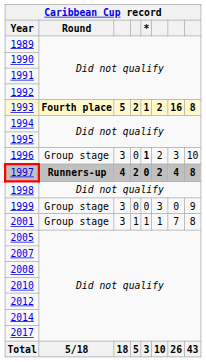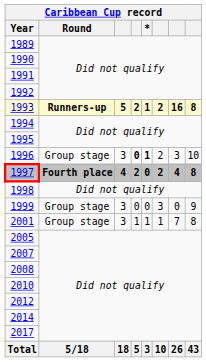 <table class="wikitable" style="text-align: center;">
 <tr>
 <th colspan="8"><a href='#'>Caribbean Cup</a> record</th>
 </tr>
 <tr>
 <th>Year</th>
 <th>Round</th>
 <th></th>
 <th></th>
 <th>*</th>
 <th></th>
 <th></th>
 <th></th>
 </tr>
 <tr>
 <td> <a href='#'>1989</a></td>
 <td colspan=7 rowspan=4><em>Did not qualify</em></td>
 </tr>
 <tr>
 <td> <a href='#'>1990</a></td>
 </tr>
 <tr>
 <td> <a href='#'>1991</a></td>
 </tr>
 <tr>
 <td> <a href='#'>1992</a></td>
 </tr>
 <tr style="background:LemonChiffon;">
 <td> <a href='#'>1993</a></td>
-<td><strong>Fourth place</strong></td>
+<td><strong>Runners-up</strong></td>
 <td><strong>5</strong></td>
 <td><strong>2</strong></td>
 <td><strong>1</strong></td>
 <td><strong>2</strong></td>
 <td><strong>16</strong></td>
 <td><strong>8</strong></td>
 </tr>
 <tr>
 <td> <a href='#'>1994</a></td>
 <td colspan=7 rowspan=2><em>Did not qualify</em></td>
 </tr>
 <tr>
 <td>  <a href='#'>1995</a></td>
 </tr>
 <tr>
 <td> <a href='#'>1996</a></td>
 <td>Group stage</td>
 <td>3</td>
-<td>0</td>
+<td><strong>0</strong></td>
 <td><strong>1</strong></td>
 <td>2</td>
 <td>3</td>
 <td>10</td>
 </tr>
 <tr style="background:silver;">
 <td style="border: 3px solid red">  <a href='#'>1997</a></td>
-<td><strong>Runners-up</strong></td>
+<td><strong>Fourth place</strong></td>
 <td><strong>4</strong></td>
 <td><strong>2</strong></td>
 <td><strong>0</strong></td>
 <td><strong>2</strong></td>
 <td><strong>4</strong></td>
 <td><strong>8</strong></td>
 </tr>
 <tr>
 <td>  <a href='#'>1998</a></td>
 <td colspan=7><em>Did not qualify</em></td>
 </tr>
 <tr>
 <td> <a href='#'>1999</a></td>
 <td>Group stage</td>
 <td>3</td>
 <td>0</td>
 <td>0</td>
 <td>3</td>
 <td>0</td>
 <td>9</td>
 </tr>
 <tr>
 <td> <a href='#'>2001</a></td>
 <td>Group stage</td>
 <td>3</td>
 <td>1</td>
 <td>1</td>
 <td>1</td>
 <td>7</td>
 <td>8</td>
 </tr>
 <tr>
 <td> <a href='#'>2005</a></td>
 <td colspan=7 rowspan=7><em>Did not qualify</em></td>
 </tr>
 <tr>
 <td> <a href='#'>2007</a></td>
 </tr>
 <tr>
 <td> <a href='#'>2008</a></td>
 </tr>
 <tr>
 <td> <a href='#'>2010</a></td>
 </tr>
 <tr>
 <td> <a href='#'>2012</a></td>
 </tr>
 <tr>
 <td> <a href='#'>2014</a></td>
 </tr>
 <tr>
 <td> <a href='#'>2017</a></td>
 </tr>
 <tr>
 <th>Total</th>
 <th>5/18</th>
 <th>18</th>
 <th>5</th>
 <th>3</th>
 <th>10</th>
 <th>26</th>
 <th>43</th>
 </tr>
 </table>
